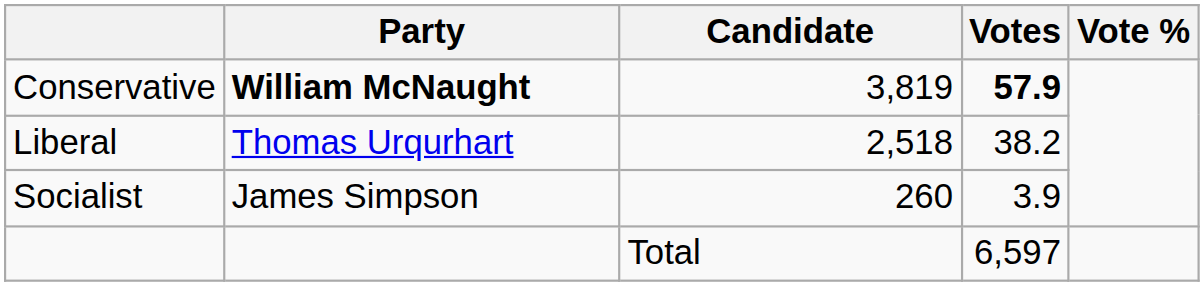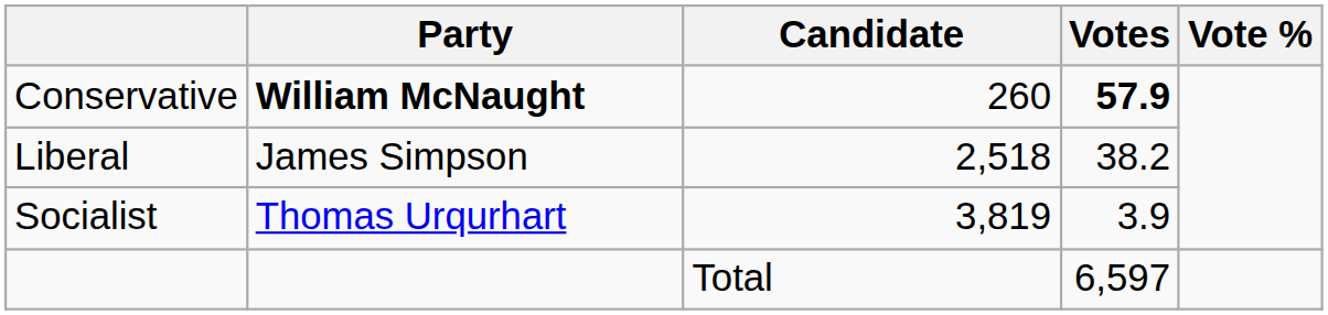 <table class="wikitable">
 <tr>
 <th></th>
 <th scope="col" width="175">Party</th>
 <th scope="col" width="150">Candidate</th>
 <th>Votes</th>
 <th>Vote %</th>
 </tr>
 <tr>
 <td>Conservative</td>
 <td><strong>William McNaught</strong></td>
-<td align=right>3,819</td>
+<td align=right>260</td>
 <td align=right><strong>57.9</strong></td>
 </tr>
 <tr>
 <td>Liberal</td>
-<td><a href='#'>Thomas Urqurhart</a></td>
+<td>James Simpson</td>
 <td align=right>2,518</td>
 <td align=right>38.2</td>
 </tr>
 <tr>
 <td>Socialist</td>
-<td>James Simpson</td>
-<td align=right>260</td>
+<td><a href='#'>Thomas Urqurhart</a></td>
+<td align=right>3,819</td>
 <td align=right>3.9</td>
 </tr>
 <tr>
 <td></td>
 <td></td>
 <td>Total</td>
 <td align=right>6,597</td>
 <td></td>
 </tr>
 </table>
